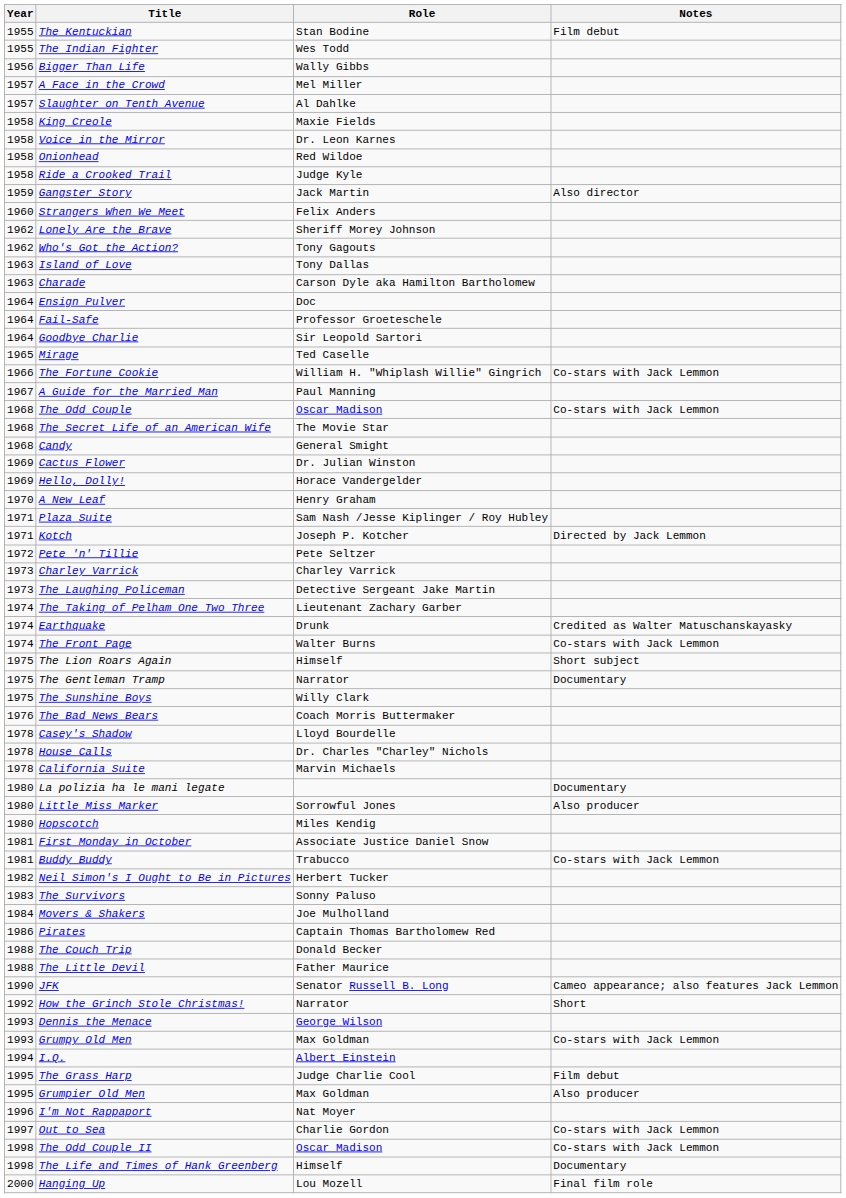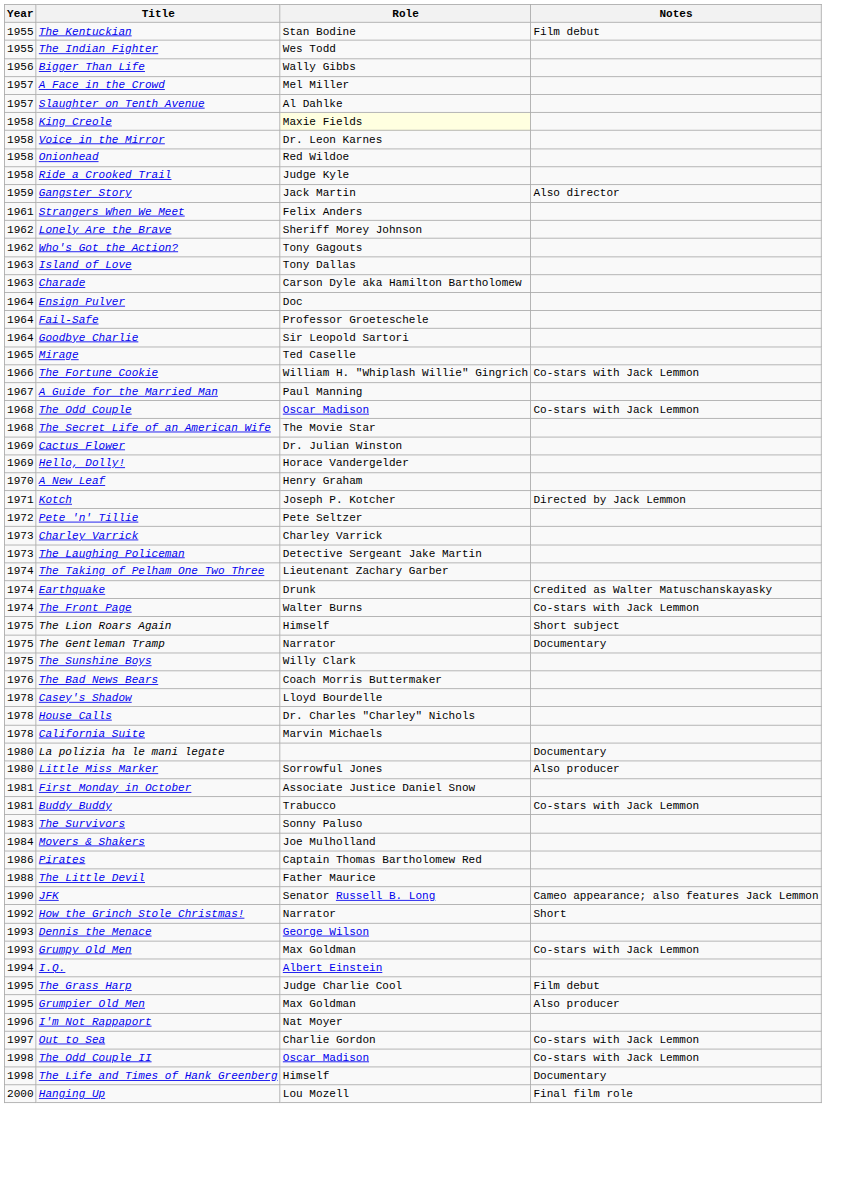 <table class="wikitable unsortable">
 <tr style="text-align:center;">
 <th>Year</th>
 <th>Title</th>
 <th>Role</th>
 <th class="unsortable">Notes</th>
 </tr>
 <tr>
 <td>1955</td>
 <td><em><a href='#'>The Kentuckian</a></em></td>
 <td>Stan Bodine</td>
 <td>Film debut</td>
 </tr>
 <tr>
 <td>1955</td>
 <td><em><a href='#'>The Indian Fighter</a></em></td>
 <td>Wes Todd</td>
 <td></td>
 </tr>
 <tr>
 <td>1956</td>
 <td><em><a href='#'>Bigger Than Life</a></em></td>
 <td>Wally Gibbs</td>
 <td></td>
 </tr>
 <tr>
 <td>1957</td>
 <td><em><a href='#'>A Face in the Crowd</a></em></td>
 <td>Mel Miller</td>
 <td></td>
 </tr>
 <tr>
 <td>1957</td>
 <td><em><a href='#'>Slaughter on Tenth Avenue</a></em></td>
 <td>Al Dahlke</td>
 <td></td>
 </tr>
 <tr>
 <td>1958</td>
 <td><em><a href='#'>King Creole</a></em></td>
-<td>Maxie Fields</td>
+<td style="background: lightyellow;">Maxie Fields</td>
 <td></td>
 </tr>
 <tr>
 <td>1958</td>
 <td><em><a href='#'>Voice in the Mirror</a></em></td>
 <td>Dr. Leon Karnes</td>
 <td></td>
 </tr>
 <tr>
 <td>1958</td>
 <td><em><a href='#'>Onionhead</a></em></td>
 <td>Red Wildoe</td>
 <td></td>
 </tr>
 <tr>
 <td>1958</td>
 <td><em><a href='#'>Ride a Crooked Trail</a></em></td>
 <td>Judge Kyle</td>
 <td></td>
 </tr>
 <tr>
 <td>1959</td>
 <td><em><a href='#'>Gangster Story</a></em></td>
 <td>Jack Martin</td>
 <td>Also director</td>
 </tr>
 <tr>
-<td>1960</td>
+<td>1961</td>
 <td><em><a href='#'>Strangers When We Meet</a></em></td>
 <td>Felix Anders</td>
 <td></td>
 </tr>
 <tr>
 <td>1962</td>
 <td><em><a href='#'>Lonely Are the Brave</a></em></td>
 <td>Sheriff Morey Johnson</td>
 <td></td>
 </tr>
 <tr>
 <td>1962</td>
 <td><em><a href='#'>Who's Got the Action?</a></em></td>
 <td>Tony Gagouts</td>
 <td></td>
 </tr>
 <tr>
 <td>1963</td>
 <td><em><a href='#'>Island of Love</a></em></td>
 <td>Tony Dallas</td>
 <td></td>
 </tr>
 <tr>
 <td>1963</td>
 <td><em><a href='#'>Charade</a></em></td>
 <td>Carson Dyle aka Hamilton Bartholomew</td>
 <td></td>
 </tr>
 <tr>
 <td>1964</td>
 <td><em><a href='#'>Ensign Pulver</a></em></td>
 <td>Doc</td>
 <td></td>
 </tr>
 <tr>
 <td>1964</td>
 <td><em><a href='#'>Fail-Safe</a></em></td>
 <td>Professor Groeteschele</td>
 <td></td>
 </tr>
 <tr>
 <td>1964</td>
 <td><em><a href='#'>Goodbye Charlie</a></em></td>
 <td>Sir Leopold Sartori</td>
 <td></td>
 </tr>
 <tr>
 <td>1965</td>
 <td><em><a href='#'>Mirage</a></em></td>
 <td>Ted Caselle</td>
 <td></td>
 </tr>
 <tr>
 <td>1966</td>
 <td><em><a href='#'>The Fortune Cookie</a></em></td>
 <td>William H. "Whiplash Willie" Gingrich</td>
 <td>Co-stars with Jack Lemmon</td>
 </tr>
 <tr>
 <td>1967</td>
 <td><em><a href='#'>A Guide for the Married Man</a></em></td>
 <td>Paul Manning</td>
 <td></td>
 </tr>
 <tr>
 <td>1968</td>
 <td><em><a href='#'>The Odd Couple</a></em></td>
 <td><a href='#'>Oscar Madison</a></td>
 <td>Co-stars with Jack Lemmon</td>
 </tr>
 <tr>
 <td>1968</td>
 <td><em><a href='#'>The Secret Life of an American Wife</a></em></td>
 <td>The Movie Star</td>
 <td></td>
 </tr>
 <tr>
-<td>1968</td>
-<td><em><a href='#'>Candy</a></em></td>
-<td>General Smight</td>
-<td></td>
-</tr>
-<tr>
 <td>1969</td>
 <td><em><a href='#'>Cactus Flower</a></em></td>
 <td>Dr. Julian Winston</td>
 <td></td>
 </tr>
 <tr>
 <td>1969</td>
 <td><em><a href='#'>Hello, Dolly!</a></em></td>
 <td>Horace Vandergelder</td>
 <td></td>
 </tr>
 <tr>
 <td>1970</td>
 <td><em><a href='#'>A New Leaf</a></em></td>
 <td>Henry Graham</td>
-<td></td>
-</tr>
-<tr>
-<td>1971</td>
-<td><em><a href='#'>Plaza Suite</a></em></td>
-<td>Sam Nash /Jesse Kiplinger / Roy Hubley</td>
 <td></td>
 </tr>
 <tr>
 <td>1971</td>
 <td><em><a href='#'>Kotch</a></em></td>
 <td>Joseph P. Kotcher</td>
 <td>Directed by Jack Lemmon</td>
 </tr>
 <tr>
 <td>1972</td>
 <td><em><a href='#'>Pete 'n' Tillie</a></em></td>
 <td>Pete Seltzer</td>
 <td></td>
 </tr>
 <tr>
 <td>1973</td>
 <td><em><a href='#'>Charley Varrick</a></em></td>
 <td>Charley Varrick</td>
 <td></td>
 </tr>
 <tr>
 <td>1973</td>
 <td><em><a href='#'>The Laughing Policeman</a></em></td>
 <td>Detective Sergeant Jake Martin</td>
 <td></td>
 </tr>
 <tr>
 <td>1974</td>
 <td><em><a href='#'>The Taking of Pelham One Two Three</a></em></td>
 <td>Lieutenant Zachary Garber</td>
 <td></td>
 </tr>
 <tr>
 <td>1974</td>
 <td><em><a href='#'>Earthquake</a></em></td>
 <td>Drunk</td>
 <td>Credited as Walter Matuschanskayasky</td>
 </tr>
 <tr>
 <td>1974</td>
 <td><em><a href='#'>The Front Page</a></em></td>
 <td>Walter Burns</td>
 <td>Co-stars with Jack Lemmon</td>
 </tr>
 <tr>
 <td>1975</td>
 <td><em>The Lion Roars Again</em></td>
 <td>Himself</td>
 <td>Short subject</td>
 </tr>
 <tr>
 <td>1975</td>
 <td><em>The Gentleman Tramp</em></td>
 <td>Narrator</td>
 <td>Documentary</td>
 </tr>
 <tr>
 <td>1975</td>
 <td><em><a href='#'>The Sunshine Boys</a></em></td>
 <td>Willy Clark</td>
 <td></td>
 </tr>
 <tr>
 <td>1976</td>
 <td><em><a href='#'>The Bad News Bears</a></em></td>
 <td>Coach Morris Buttermaker</td>
 <td></td>
 </tr>
 <tr>
 <td>1978</td>
 <td><em><a href='#'>Casey's Shadow</a></em></td>
 <td>Lloyd Bourdelle</td>
 <td></td>
 </tr>
 <tr>
 <td>1978</td>
 <td><em><a href='#'>House Calls</a></em></td>
 <td>Dr. Charles "Charley" Nichols</td>
 <td></td>
 </tr>
 <tr>
 <td>1978</td>
 <td><em><a href='#'>California Suite</a></em></td>
 <td>Marvin Michaels</td>
 <td></td>
 </tr>
 <tr>
 <td>1980</td>
 <td><em>La polizia ha le mani legate</em></td>
 <td></td>
 <td>Documentary</td>
 </tr>
 <tr>
 <td>1980</td>
 <td><em><a href='#'>Little Miss Marker</a></em></td>
 <td>Sorrowful Jones</td>
 <td>Also producer</td>
 </tr>
 <tr>
-<td>1980</td>
-<td><em><a href='#'>Hopscotch</a></em></td>
-<td>Miles Kendig</td>
-<td></td>
-</tr>
-<tr>
 <td>1981</td>
 <td><em><a href='#'>First Monday in October</a></em></td>
 <td>Associate Justice Daniel Snow</td>
 <td></td>
 </tr>
 <tr>
 <td>1981</td>
 <td><em><a href='#'>Buddy Buddy</a></em></td>
 <td>Trabucco</td>
 <td>Co-stars with Jack Lemmon</td>
-</tr>
-<tr>
-<td>1982</td>
-<td><em><a href='#'>Neil Simon's I Ought to Be in Pictures</a></em></td>
-<td>Herbert Tucker</td>
-<td></td>
 </tr>
 <tr>
 <td>1983</td>
 <td><em><a href='#'>The Survivors</a></em></td>
 <td>Sonny Paluso</td>
 <td></td>
 </tr>
 <tr>
 <td>1984</td>
 <td><em><a href='#'>Movers & Shakers</a></em></td>
 <td>Joe Mulholland</td>
 <td></td>
 </tr>
 <tr>
 <td>1986</td>
 <td><em><a href='#'>Pirates</a></em></td>
 <td>Captain Thomas Bartholomew Red</td>
-<td></td>
-</tr>
-<tr>
-<td>1988</td>
-<td><em><a href='#'>The Couch Trip</a></em></td>
-<td>Donald Becker</td>
 <td></td>
 </tr>
 <tr>
 <td>1988</td>
 <td><em><a href='#'>The Little Devil</a></em></td>
 <td>Father Maurice</td>
 <td></td>
 </tr>
 <tr>
 <td>1990</td>
 <td><em><a href='#'>JFK</a></em></td>
 <td>Senator <a href='#'>Russell B. Long</a></td>
 <td>Cameo appearance; also features Jack Lemmon</td>
 </tr>
 <tr>
 <td>1992</td>
 <td><em><a href='#'>How the Grinch Stole Christmas!</a></em></td>
 <td>Narrator</td>
 <td>Short</td>
 </tr>
 <tr>
 <td>1993</td>
 <td><em><a href='#'>Dennis the Menace</a></em></td>
 <td><a href='#'>George Wilson</a></td>
 <td></td>
 </tr>
 <tr>
 <td>1993</td>
 <td><em><a href='#'>Grumpy Old Men</a></em></td>
 <td>Max Goldman</td>
 <td>Co-stars with Jack Lemmon</td>
 </tr>
 <tr>
 <td>1994</td>
 <td><em><a href='#'>I.Q.</a></em></td>
 <td><a href='#'>Albert Einstein</a></td>
 <td></td>
 </tr>
 <tr>
 <td>1995</td>
 <td><em><a href='#'>The Grass Harp</a></em></td>
 <td>Judge Charlie Cool</td>
 <td>Film debut</td>
 </tr>
 <tr>
 <td>1995</td>
 <td><em><a href='#'>Grumpier Old Men</a></em></td>
 <td>Max Goldman</td>
 <td>Also producer</td>
 </tr>
 <tr>
 <td>1996</td>
 <td><em><a href='#'>I'm Not Rappaport</a></em></td>
 <td>Nat Moyer</td>
 <td></td>
 </tr>
 <tr>
 <td>1997</td>
 <td><em><a href='#'>Out to Sea</a></em></td>
 <td>Charlie Gordon</td>
 <td>Co-stars with Jack Lemmon</td>
 </tr>
 <tr>
 <td>1998</td>
 <td><em><a href='#'>The Odd Couple II</a></em></td>
 <td><a href='#'>Oscar Madison</a></td>
 <td>Co-stars with Jack Lemmon</td>
 </tr>
 <tr>
 <td>1998</td>
 <td><em><a href='#'>The Life and Times of Hank Greenberg</a></em></td>
 <td>Himself</td>
 <td>Documentary</td>
 </tr>
 <tr>
 <td>2000</td>
 <td><em><a href='#'>Hanging Up</a></em></td>
 <td>Lou Mozell</td>
 <td>Final film role</td>
 </tr>
 </table>
